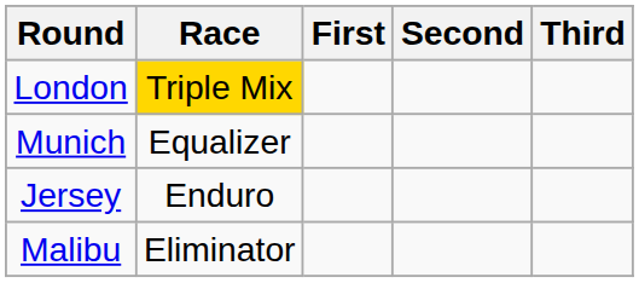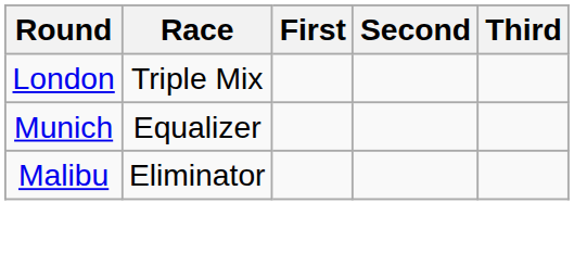 <table class="wikitable" style="text-align:center; font-size:95%">
 <tr>
 <th>Round</th>
 <th>Race</th>
 <th>First</th>
 <th>Second</th>
 <th>Third</th>
 </tr>
 <tr>
 <td align="centre"><a href='#'>London</a></td>
-<td align="center" style="background: gold;">Triple Mix</td>
+<td align="center">Triple Mix</td>
 <td></td>
 <td></td>
 <td></td>
 </tr>
 <tr>
 <td align="center"><a href='#'>Munich</a></td>
 <td align="center">Equalizer</td>
 <td></td>
 <td></td>
 <td></td>
 </tr>
 <tr>
-<td align="center"><a href='#'>Jersey</a></td>
-<td align="center">Enduro</td>
-<td></td>
-<td></td>
-<td></td>
-</tr>
-<tr>
 <td align="center"><a href='#'>Malibu</a></td>
 <td align="center">Eliminator</td>
 <td></td>
 <td></td>
 <td></td>
 </tr>
 </table>
